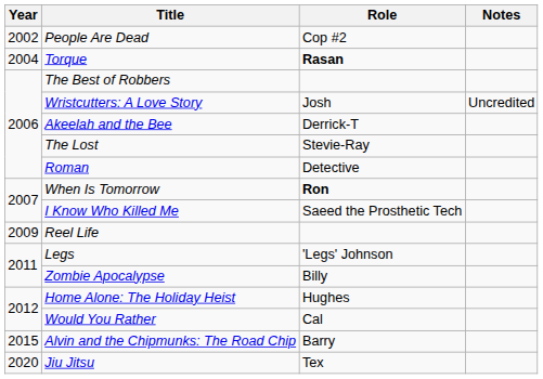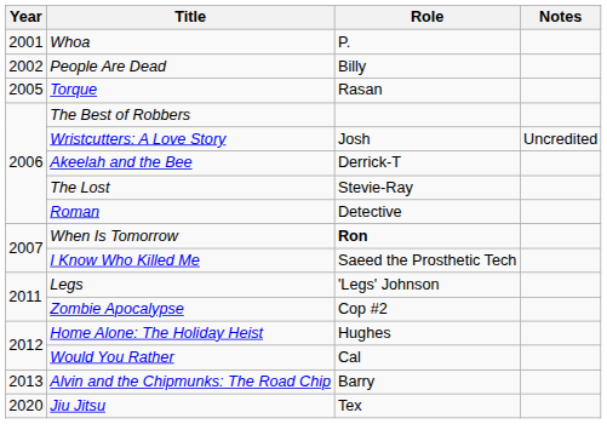 <table class="wikitable">
 <tr>
 <th>Year</th>
 <th>Title</th>
 <th>Role</th>
 <th>Notes</th>
 </tr>
 <tr>
-<td>2002</td>
-<td><em>People Are Dead</em></td>
-<td>Cop #2</td>
+<td>2001</td>
+<td><em>Whoa</em></td>
+<td>P.</td>
 <td></td>
 </tr>
 <tr>
-<td>2004</td>
+<td>2002</td>
+<td><em>People Are Dead</em></td>
+<td>Billy</td>
+<td></td>
+</tr>
+<tr>
+<td>2005</td>
 <td><em><a href='#'>Torque</a></em></td>
-<td><strong>Rasan</strong></td>
+<td>Rasan</td>
 <td></td>
 </tr>
 <tr>
 <td rowspan="5">2006</td>
 <td><em>The Best of Robbers</em></td>
 <td></td>
 <td></td>
 </tr>
 <tr>
 <td><em><a href='#'>Wristcutters: A Love Story</a></em></td>
 <td>Josh</td>
 <td>Uncredited</td>
 </tr>
 <tr>
 <td><em><a href='#'>Akeelah and the Bee</a></em></td>
 <td>Derrick-T</td>
 <td></td>
 </tr>
 <tr>
 <td><em>The Lost</em></td>
 <td>Stevie-Ray</td>
 <td></td>
 </tr>
 <tr>
 <td><em><a href='#'>Roman</a></em></td>
 <td>Detective</td>
 <td></td>
 </tr>
 <tr>
 <td rowspan="2">2007</td>
 <td><em>When Is Tomorrow</em></td>
 <td><strong>Ron</strong></td>
 <td></td>
 </tr>
 <tr>
 <td><em><a href='#'>I Know Who Killed Me</a></em></td>
 <td>Saeed the Prosthetic Tech</td>
 <td></td>
 </tr>
 <tr>
-<td>2009</td>
-<td><em>Reel Life</em></td>
-<td></td>
-<td></td>
-</tr>
-<tr>
 <td rowspan="2">2011</td>
 <td><em>Legs</em></td>
 <td>'Legs' Johnson</td>
 <td></td>
 </tr>
 <tr>
 <td><em><a href='#'>Zombie Apocalypse</a></em></td>
-<td>Billy</td>
+<td>Cop #2</td>
 <td></td>
 </tr>
 <tr>
 <td rowspan="2">2012</td>
 <td><em><a href='#'>Home Alone: The Holiday Heist</a></em></td>
 <td>Hughes</td>
 <td></td>
 </tr>
 <tr>
 <td><em><a href='#'>Would You Rather</a></em></td>
 <td>Cal</td>
 <td></td>
 </tr>
 <tr>
-<td>2015</td>
+<td>2013</td>
 <td><em><a href='#'>Alvin and the Chipmunks: The Road Chip</a></em></td>
 <td>Barry</td>
 <td></td>
 </tr>
 <tr>
 <td>2020</td>
 <td><em><a href='#'>Jiu Jitsu</a></em></td>
 <td>Tex</td>
 <td></td>
 </tr>
 </table>
